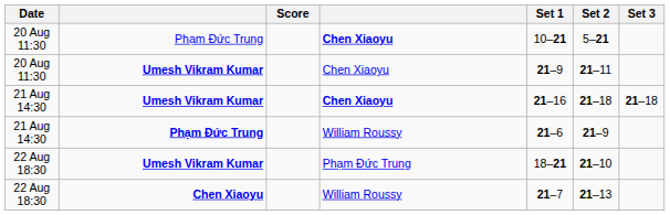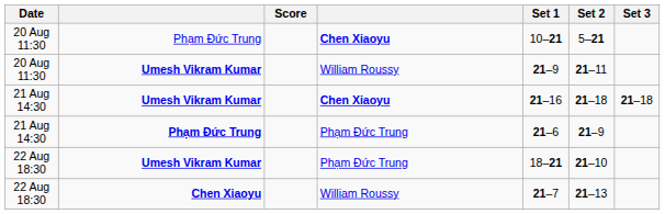 <table class="wikitable" style="text-align:center; font-size:90%">
 <tr>
 <th width="60">Date</th>
 <th align="right" width="250"></th>
 <th width="60">Score</th>
 <th align="left" width="250"></th>
 <th width="50">Set 1</th>
 <th width="50">Set 2</th>
 <th width="50">Set 3</th>
 </tr>
 <tr>
 <td>20 Aug<br>11:30</td>
 <td align="right"><a href='#'>Phạm Đức Trung</a> </td>
 <td align="center"></td>
 <td align="left"><strong> <a href='#'>Chen Xiaoyu</a></strong></td>
 <td>10–<strong>21</strong></td>
 <td>5–<strong>21</strong></td>
 <td></td>
 </tr>
 <tr>
 <td>20 Aug<br>11:30</td>
 <td align="right"><strong><a href='#'>Umesh Vikram Kumar</a> </strong></td>
 <td align="center"></td>
-<td align="left"> <a href='#'>Chen Xiaoyu</a></td>
+<td align="left"> <a href='#'>William Roussy</a></td>
 <td><strong>21</strong>–9</td>
 <td><strong>21</strong>–11</td>
 <td></td>
 </tr>
 <tr>
 <td>21 Aug<br>14:30</td>
 <td align="right"><strong><a href='#'>Umesh Vikram Kumar</a> </strong></td>
 <td align="center"></td>
 <td align="left"><strong> <a href='#'>Chen Xiaoyu</a></strong></td>
 <td><strong>21</strong>–16</td>
 <td><strong>21</strong>–18</td>
 <td><strong>21</strong>–18</td>
 </tr>
 <tr>
 <td>21 Aug<br>14:30</td>
 <td align="right"><strong><a href='#'>Phạm Đức Trung</a> </strong></td>
 <td align="center"></td>
-<td align="left"> <a href='#'>William Roussy</a></td>
+<td align="left"> <a href='#'>Phạm Đức Trung</a></td>
 <td><strong>21</strong>–6</td>
 <td><strong>21</strong>–9</td>
 <td></td>
 </tr>
 <tr>
 <td>22 Aug<br>18:30</td>
 <td align="right"><strong><a href='#'>Umesh Vikram Kumar</a> </strong></td>
 <td align="center"></td>
 <td align="left"> <a href='#'>Phạm Đức Trung</a></td>
 <td>18–<strong>21</strong></td>
 <td><strong>21</strong>–10</td>
 <td></td>
 </tr>
 <tr>
 <td>22 Aug<br>18:30</td>
 <td align="right"><strong><a href='#'>Chen Xiaoyu</a> </strong></td>
 <td align="center"></td>
 <td align="left"> <a href='#'>William Roussy</a></td>
 <td><strong>21</strong>–7</td>
 <td><strong>21</strong>–13</td>
 <td></td>
 </tr>
 </table>
